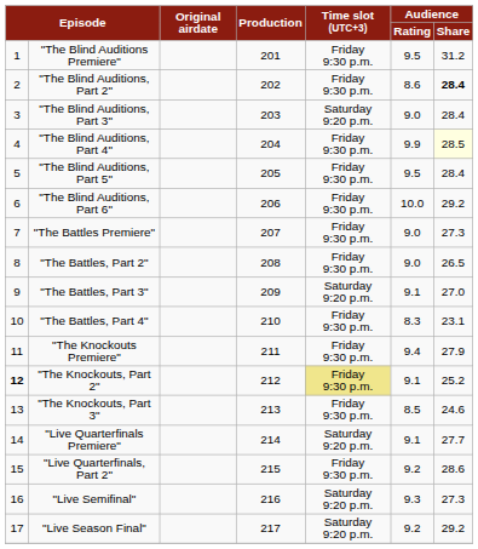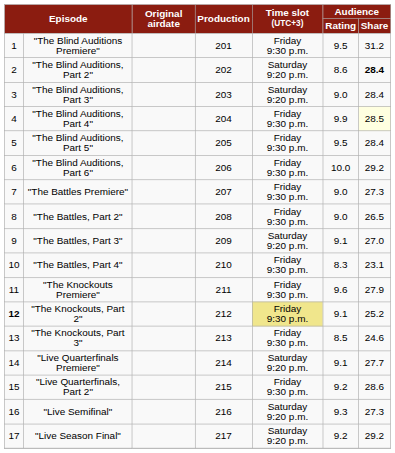 <table class="wikitable" style="text-align:center; line-height:16px; width:100%;">
 <tr>
 <th style="background:#8b1c10; color:white;" colspan="2" rowspan="2">Episode</th>
 <th style="background:#8b1c10; color:white;" rowspan="2">Original airdate</th>
 <th style="background:#8b1c10; color:white;" rowspan="2">Production</th>
 <th style="background:#8b1c10; color:white;" rowspan="2">Time slot <small>(UTC+3)</small></th>
 <th style="background:#8b1c10; color:white;" colspan="2">Audience</th>
 </tr>
 <tr>
 <th style="background:#8b1c10; color:white;">Rating</th>
 <th style="background:#8b1c10; color:white;">Share</th>
 </tr>
 <tr>
 <td style="width:05%;">1</td>
 <td>"The Blind Auditions Premiere"</td>
 <td></td>
 <td>201</td>
 <td>Friday 9:30 p.m.</td>
 <td>9.5</td>
 <td>31.2</td>
 </tr>
 <tr>
 <td style="width:05%;">2</td>
 <td>"The Blind Auditions, Part 2"</td>
 <td></td>
 <td>202</td>
-<td>Friday 9:30 p.m.</td>
+<td>Saturday 9:20 p.m.</td>
 <td>8.6</td>
 <td><strong>28.4</strong></td>
 </tr>
 <tr>
 <td style="width:05%;">3</td>
 <td>"The Blind Auditions, Part 3"</td>
 <td></td>
 <td>203</td>
 <td>Saturday 9:20 p.m.</td>
 <td>9.0</td>
 <td>28.4</td>
 </tr>
 <tr>
 <td style="width:05%;">4</td>
 <td>"The Blind Auditions, Part 4"</td>
 <td></td>
 <td>204</td>
 <td>Friday 9:30 p.m.</td>
 <td>9.9</td>
 <td style="background: lightyellow;">28.5</td>
 </tr>
 <tr>
 <td style="width:05%;">5</td>
 <td>"The Blind Auditions, Part 5"</td>
 <td></td>
 <td>205</td>
 <td>Friday 9:30 p.m.</td>
 <td>9.5</td>
 <td>28.4</td>
 </tr>
 <tr>
 <td style="width:05%;">6</td>
 <td>"The Blind Auditions, Part 6"</td>
 <td></td>
 <td>206</td>
 <td>Friday 9:30 p.m.</td>
 <td>10.0</td>
 <td>29.2</td>
 </tr>
 <tr>
 <td style="width:05%;">7</td>
 <td>"The Battles Premiere"</td>
 <td></td>
 <td>207</td>
 <td>Friday 9:30 p.m.</td>
 <td>9.0</td>
 <td>27.3</td>
 </tr>
 <tr>
 <td style="width:05%;">8</td>
 <td>"The Battles, Part 2"</td>
 <td></td>
 <td>208</td>
 <td>Friday 9:30 p.m.</td>
 <td>9.0</td>
 <td>26.5</td>
 </tr>
 <tr>
 <td style="width:05%;">9</td>
 <td>"The Battles, Part 3"</td>
 <td></td>
 <td>209</td>
 <td>Saturday 9:20 p.m.</td>
 <td>9.1</td>
 <td>27.0</td>
 </tr>
 <tr>
 <td style="width:05%;">10</td>
 <td>"The Battles, Part 4"</td>
 <td></td>
 <td>210</td>
 <td>Friday 9:30 p.m.</td>
 <td>8.3</td>
 <td>23.1</td>
 </tr>
 <tr>
 <td style="width:05%;">11</td>
 <td>"The Knockouts Premiere"</td>
 <td></td>
 <td>211</td>
 <td>Friday 9:30 p.m.</td>
-<td>9.4</td>
+<td>9.6</td>
 <td>27.9</td>
 </tr>
 <tr>
 <td style="width:05%;"><strong>12</strong></td>
 <td>"The Knockouts, Part 2"</td>
 <td></td>
 <td>212</td>
 <td style="background: khaki;">Friday 9:30 p.m.</td>
 <td>9.1</td>
 <td>25.2</td>
 </tr>
 <tr>
 <td style="width:05%;">13</td>
 <td>"The Knockouts, Part 3"</td>
 <td></td>
 <td>213</td>
 <td>Friday 9:30 p.m.</td>
 <td>8.5</td>
 <td>24.6</td>
 </tr>
 <tr>
 <td style="width:05%;">14</td>
 <td>"Live Quarterfinals Premiere"</td>
 <td></td>
 <td>214</td>
 <td>Saturday 9:20 p.m.</td>
 <td>9.1</td>
 <td>27.7</td>
 </tr>
 <tr>
 <td style="width:05%;">15</td>
 <td>"Live Quarterfinals, Part 2"</td>
 <td></td>
 <td>215</td>
 <td>Friday 9:30 p.m.</td>
 <td>9.2</td>
 <td>28.6</td>
 </tr>
 <tr>
 <td style="width:05%;">16</td>
 <td>"Live Semifinal"</td>
 <td></td>
 <td>216</td>
 <td>Saturday 9:20 p.m.</td>
 <td>9.3</td>
 <td>27.3</td>
 </tr>
 <tr>
 <td style="width:05%;">17</td>
 <td>"Live Season Final"</td>
 <td></td>
 <td>217</td>
 <td>Saturday 9:20 p.m.</td>
 <td>9.2</td>
 <td>29.2</td>
 </tr>
 <tr>
 </tr>
 </table>
